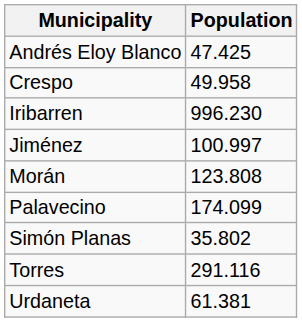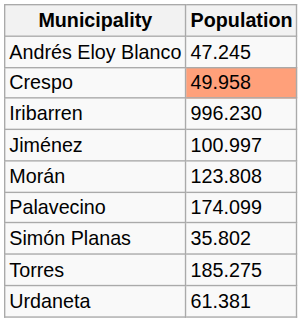 <table class="wikitable" style="font-size: 90%;">
 <tr>
 <th>Municipality</th>
 <th>Population</th>
 </tr>
 <tr>
 <td>Andrés Eloy Blanco</td>
-<td>47.425</td>
+<td>47.245</td>
 </tr>
 <tr>
 <td>Crespo</td>
-<td>49.958</td>
+<td style="background: lightsalmon;">49.958</td>
 </tr>
 <tr>
 <td>Iribarren</td>
 <td>996.230</td>
 </tr>
 <tr>
 <td>Jiménez</td>
 <td>100.997</td>
 </tr>
 <tr>
 <td>Morán</td>
 <td>123.808</td>
 </tr>
 <tr>
 <td>Palavecino</td>
 <td>174.099</td>
 </tr>
 <tr>
 <td>Simón Planas</td>
 <td>35.802</td>
 </tr>
 <tr>
 <td>Torres</td>
-<td>291.116</td>
+<td>185.275</td>
 </tr>
 <tr>
 <td>Urdaneta</td>
 <td>61.381</td>
 </tr>
 </table>
